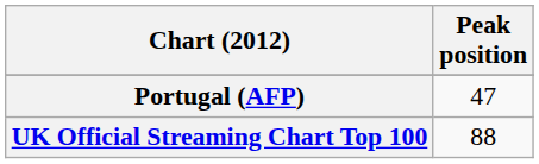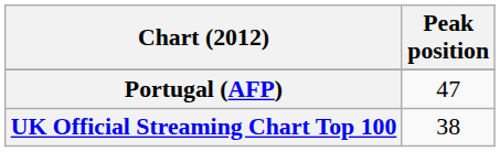 <table class="wikitable sortable plainrowheaders" style="text-align:center">
 <tr>
 <th scope="col">Chart (2012)</th>
 <th scope="col">Peak<br>position</th>
 </tr>
 <tr>
 </tr>
 <tr>
 <th scope="row">Portugal (<a href='#'>AFP</a>)</th>
 <td>47</td>
 </tr>
 <tr>
 <th scope="row"><a href='#'>UK Official Streaming Chart Top 100</a></th>
-<td>88</td>
+<td>38</td>
 </tr>
 </table>
